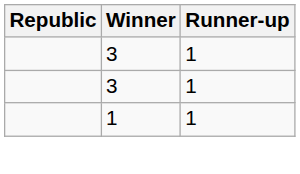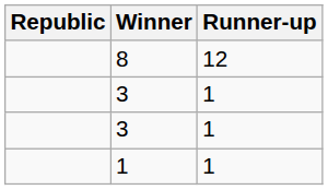 <table class="wikitable sortable">
 <tr>
 <th><strong>Republic</strong></th>
 <th><strong>Winner</strong></th>
 <th><strong>Runner-up</strong></th>
+</tr>
+<tr>
+<td></td>
+<td>8</td>
+<td>12</td>
 </tr>
 <tr>
 <td></td>
 <td>3</td>
 <td>1</td>
 </tr>
 <tr>
 <td></td>
 <td>3</td>
 <td>1</td>
 </tr>
 <tr>
 <td></td>
 <td>1</td>
 <td>1</td>
 </tr>
 </table>
